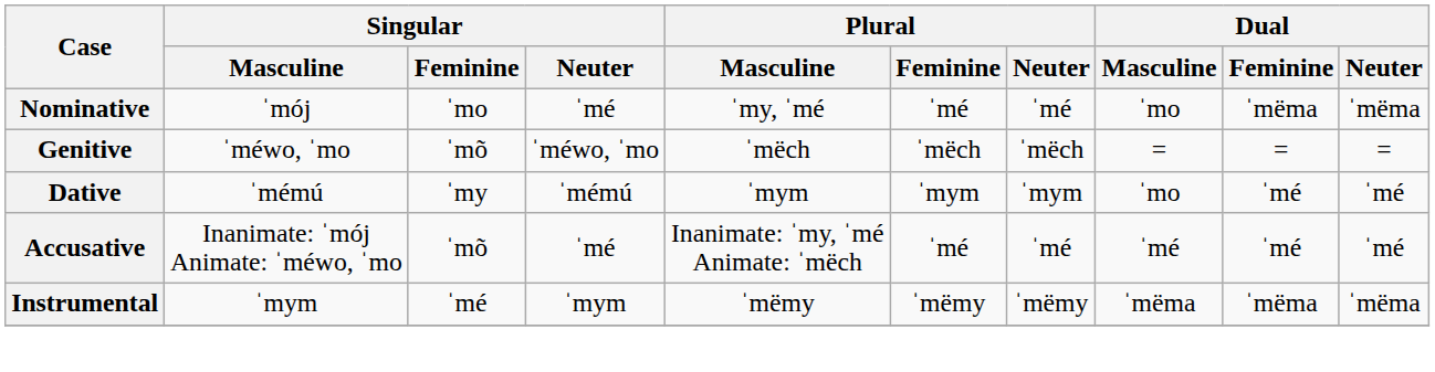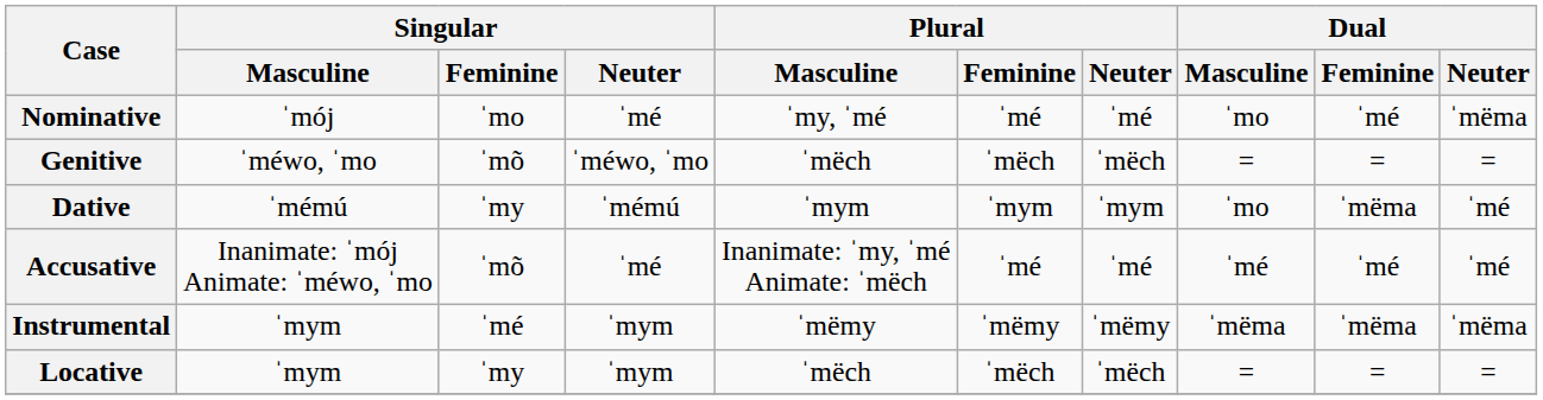 <table class="wikitable" style="text-align:center">
 <tr>
 <th rowspan="2">Case</th>
 <th colspan="3">Singular</th>
 <th colspan="3">Plural</th>
 <th colspan="3">Dual</th>
 </tr>
 <tr>
 <th>Masculine</th>
 <th>Feminine</th>
 <th>Neuter</th>
 <th>Masculine</th>
 <th>Feminine</th>
 <th>Neuter</th>
 <th>Masculine</th>
 <th>Feminine</th>
 <th>Neuter</th>
 </tr>
 <tr>
 <th>Nominative</th>
 <td>ˈmój</td>
 <td>ˈmo</td>
 <td>ˈmé</td>
 <td>ˈmy, ˈmé</td>
 <td>ˈmé</td>
 <td>ˈmé</td>
 <td>ˈmo</td>
-<td>ˈmëma</td>
+<td>ˈmé</td>
 <td>ˈmëma</td>
 </tr>
 <tr>
 <th>Genitive</th>
 <td>ˈméwo, ˈmo</td>
 <td>ˈmõ</td>
 <td>ˈméwo, ˈmo</td>
 <td>ˈmëch</td>
 <td>ˈmëch</td>
 <td>ˈmëch</td>
 <td>= </td>
 <td>= </td>
 <td>= </td>
 </tr>
 <tr>
 <th>Dative</th>
 <td>ˈmémú</td>
 <td>ˈmy</td>
 <td>ˈmémú</td>
 <td>ˈmym</td>
 <td>ˈmym</td>
 <td>ˈmym</td>
 <td>ˈmo</td>
-<td>ˈmé</td>
+<td>ˈmëma</td>
 <td>ˈmé</td>
 </tr>
 <tr>
 <th>Accusative</th>
 <td>Inanimate: ˈmój<br> Animate: ˈméwo, ˈmo</td>
 <td>ˈmõ</td>
 <td>ˈmé</td>
 <td>Inanimate: ˈmy, ˈmé<br> Animate: ˈmëch</td>
 <td>ˈmé</td>
 <td>ˈmé</td>
 <td>ˈmé</td>
 <td>ˈmé</td>
 <td>ˈmé</td>
 </tr>
 <tr>
 <th>Instrumental</th>
 <td>ˈmym</td>
 <td>ˈmé</td>
 <td>ˈmym</td>
 <td>ˈmëmy</td>
 <td>ˈmëmy</td>
 <td>ˈmëmy</td>
 <td>ˈmëma</td>
 <td>ˈmëma</td>
 <td>ˈmëma</td>
 </tr>
 <tr>
+<th>Locative</th>
+<td>ˈmym</td>
+<td>ˈmy</td>
+<td>ˈmym</td>
+<td>ˈmëch</td>
+<td>ˈmëch</td>
+<td>ˈmëch</td>
+<td>= </td>
+<td>= </td>
+<td>= </td>
+</tr>
+<tr>
 </tr>
 </table>
